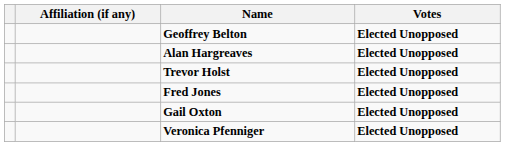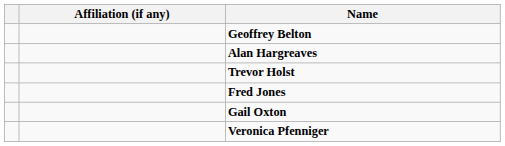 <table class="wikitable" style="width:51%;">
 <tr>
 <th style="width:1%;"></th>
 <th style="width:15%;">Affiliation (if any)</th>
 <th style="width:20%;">Name</th>
-<th style="width:15%;">Votes</th>
 </tr>
 <tr>
 <td bgcolor=></td>
 <td><strong> </strong></td>
 <td><strong>Geoffrey Belton</strong></td>
-<td><strong>Elected Unopposed</strong></td>
 </tr>
 <tr>
 <td bgcolor=></td>
 <td><strong> </strong></td>
 <td><strong>Alan Hargreaves</strong></td>
-<td><strong>Elected Unopposed</strong></td>
 </tr>
 <tr>
 <td bgcolor=></td>
 <td><strong> </strong></td>
 <td><strong>Trevor Holst</strong></td>
-<td><strong>Elected Unopposed</strong></td>
 </tr>
 <tr>
 <td bgcolor=></td>
 <td><strong> </strong></td>
 <td><strong>Fred Jones</strong></td>
-<td><strong>Elected Unopposed</strong></td>
 </tr>
 <tr>
 <td bgcolor=></td>
 <td><strong> </strong></td>
 <td><strong>Gail Oxton</strong></td>
-<td><strong>Elected Unopposed</strong></td>
 </tr>
 <tr>
 <td bgcolor=></td>
 <td><strong> </strong></td>
 <td><strong>Veronica Pfenniger </strong></td>
-<td><strong>Elected Unopposed</strong></td>
 </tr>
 </table>
